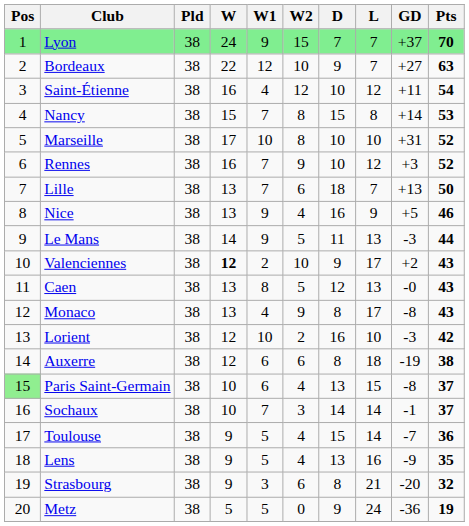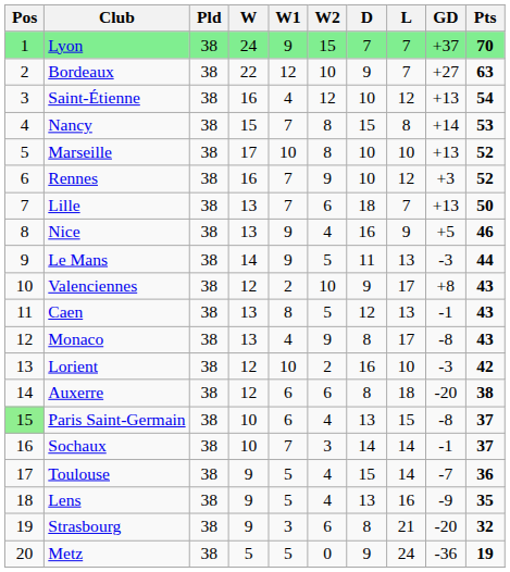 <table class="wikitable">
 <tr>
 <th style="width:30px; text-align:center;">Pos</th>
 <th style="text-align:center">Club</th>
 <th style="width:30px; text-align:center;">Pld</th>
 <th style="width:30px; text-align:center;">W</th>
 <th style="width:30px; text-align:center;">W1</th>
 <th style="width:30px; text-align:center;">W2</th>
 <th style="width:30px; text-align:center;">D</th>
 <th style="width:30px; text-align:center;">L</th>
 <th style="width:30px; text-align:center;">GD</th>
 <th style="width:30px; text-align:center;">Pts</th>
 </tr>
 <tr style="background: #80EE90;">
 <td style="text-align:center">1</td>
 <td><a href='#'>Lyon</a></td>
 <td style="text-align:center">38</td>
 <td style="text-align:center">24</td>
 <td style="text-align:center">9</td>
 <td style="text-align:center">15</td>
 <td style="text-align:center">7</td>
 <td style="text-align:center">7</td>
 <td style="text-align:center">+37</td>
 <td style="text-align:center"><strong>70</strong></td>
 </tr>
 <tr>
 <td style="text-align:center">2</td>
 <td><a href='#'>Bordeaux</a></td>
 <td style="text-align:center">38</td>
 <td style="text-align:center">22</td>
 <td style="text-align:center">12</td>
 <td style="text-align:center">10</td>
 <td style="text-align:center">9</td>
 <td style="text-align:center">7</td>
 <td style="text-align:center">+27</td>
 <td style="text-align:center"><strong>63</strong></td>
 </tr>
 <tr>
 <td style="text-align:center">3</td>
 <td><a href='#'>Saint-Étienne</a></td>
 <td style="text-align:center">38</td>
 <td style="text-align:center">16</td>
 <td style="text-align:center">4</td>
 <td style="text-align:center">12</td>
 <td style="text-align:center">10</td>
 <td style="text-align:center">12</td>
-<td style="text-align:center">+11</td>
+<td style="text-align:center">+13</td>
 <td style="text-align:center"><strong>54</strong></td>
 </tr>
 <tr>
 <td style="text-align:center">4</td>
 <td><a href='#'>Nancy</a></td>
 <td style="text-align:center">38</td>
 <td style="text-align:center">15</td>
 <td style="text-align:center">7</td>
 <td style="text-align:center">8</td>
 <td style="text-align:center">15</td>
 <td style="text-align:center">8</td>
 <td style="text-align:center">+14</td>
 <td style="text-align:center"><strong>53</strong></td>
 </tr>
 <tr>
 <td style="text-align:center">5</td>
 <td><a href='#'>Marseille</a></td>
 <td style="text-align:center">38</td>
 <td style="text-align:center">17</td>
 <td style="text-align:center">10</td>
 <td style="text-align:center">8</td>
 <td style="text-align:center">10</td>
 <td style="text-align:center">10</td>
-<td style="text-align:center">+31</td>
+<td style="text-align:center">+13</td>
 <td style="text-align:center"><strong>52</strong></td>
 </tr>
 <tr>
 <td style="text-align:center">6</td>
 <td><a href='#'>Rennes</a></td>
 <td style="text-align:center">38</td>
 <td style="text-align:center">16</td>
 <td style="text-align:center">7</td>
 <td style="text-align:center">9</td>
 <td style="text-align:center">10</td>
 <td style="text-align:center">12</td>
 <td style="text-align:center">+3</td>
 <td style="text-align:center"><strong>52</strong></td>
 </tr>
 <tr>
 <td style="text-align:center">7</td>
 <td><a href='#'>Lille</a></td>
 <td style="text-align:center">38</td>
 <td style="text-align:center">13</td>
 <td style="text-align:center">7</td>
 <td style="text-align:center">6</td>
 <td style="text-align:center">18</td>
 <td style="text-align:center">7</td>
 <td style="text-align:center">+13</td>
 <td style="text-align:center"><strong>50</strong></td>
 </tr>
 <tr>
 <td style="text-align:center">8</td>
 <td><a href='#'>Nice</a></td>
 <td style="text-align:center">38</td>
 <td style="text-align:center">13</td>
 <td style="text-align:center">9</td>
 <td style="text-align:center">4</td>
 <td style="text-align:center">16</td>
 <td style="text-align:center">9</td>
 <td style="text-align:center">+5</td>
 <td style="text-align:center"><strong>46</strong></td>
 </tr>
 <tr>
 <td style="text-align:center">9</td>
 <td><a href='#'>Le Mans</a></td>
 <td style="text-align:center">38</td>
 <td style="text-align:center">14</td>
 <td style="text-align:center">9</td>
 <td style="text-align:center">5</td>
 <td style="text-align:center">11</td>
 <td style="text-align:center">13</td>
 <td style="text-align:center">-3</td>
 <td style="text-align:center"><strong>44</strong></td>
 </tr>
 <tr>
 <td style="text-align:center">10</td>
 <td><a href='#'>Valenciennes</a></td>
 <td style="text-align:center">38</td>
-<td style="text-align:center"><strong>12</strong></td>
+<td style="text-align:center">12</td>
 <td style="text-align:center">2</td>
 <td style="text-align:center">10</td>
 <td style="text-align:center">9</td>
 <td style="text-align:center">17</td>
-<td style="text-align:center">+2</td>
+<td style="text-align:center">+8</td>
 <td style="text-align:center"><strong>43</strong></td>
 </tr>
 <tr>
 <td style="text-align:center">11</td>
 <td><a href='#'>Caen</a></td>
 <td style="text-align:center">38</td>
 <td style="text-align:center">13</td>
 <td style="text-align:center">8</td>
 <td style="text-align:center">5</td>
 <td style="text-align:center">12</td>
 <td style="text-align:center">13</td>
-<td style="text-align:center">-0</td>
+<td style="text-align:center">-1</td>
 <td style="text-align:center"><strong>43</strong></td>
 </tr>
 <tr>
 <td style="text-align:center">12</td>
 <td><a href='#'>Monaco</a></td>
 <td style="text-align:center">38</td>
 <td style="text-align:center">13</td>
 <td style="text-align:center">4</td>
 <td style="text-align:center">9</td>
 <td style="text-align:center">8</td>
 <td style="text-align:center">17</td>
 <td style="text-align:center">-8</td>
 <td style="text-align:center"><strong>43</strong></td>
 </tr>
 <tr>
 <td style="text-align:center">13</td>
 <td><a href='#'>Lorient</a></td>
 <td style="text-align:center">38</td>
 <td style="text-align:center">12</td>
 <td style="text-align:center">10</td>
 <td style="text-align:center">2</td>
 <td style="text-align:center">16</td>
 <td style="text-align:center">10</td>
 <td style="text-align:center">-3</td>
 <td style="text-align:center"><strong>42</strong></td>
 </tr>
 <tr>
 <td style="text-align:center">14</td>
 <td><a href='#'>Auxerre</a></td>
 <td style="text-align:center">38</td>
 <td style="text-align:center">12</td>
 <td style="text-align:center">6</td>
 <td style="text-align:center">6</td>
 <td style="text-align:center">8</td>
 <td style="text-align:center">18</td>
-<td style="text-align:center">-19</td>
+<td style="text-align:center">-20</td>
 <td style="text-align:center"><strong>38</strong></td>
 </tr>
 <tr>
 <td style="background: lightgreen; text-align:center">15</td>
 <td><a href='#'>Paris Saint-Germain</a></td>
 <td style="text-align:center">38</td>
 <td style="text-align:center">10</td>
 <td style="text-align:center">6</td>
 <td style="text-align:center">4</td>
 <td style="text-align:center">13</td>
 <td style="text-align:center">15</td>
 <td style="text-align:center">-8</td>
 <td style="text-align:center"><strong>37</strong></td>
 </tr>
 <tr>
 <td style="text-align:center">16</td>
 <td><a href='#'>Sochaux</a></td>
 <td style="text-align:center">38</td>
 <td style="text-align:center">10</td>
 <td style="text-align:center">7</td>
 <td style="text-align:center">3</td>
 <td style="text-align:center">14</td>
 <td style="text-align:center">14</td>
 <td style="text-align:center">-1</td>
 <td style="text-align:center"><strong>37</strong></td>
 </tr>
 <tr>
 <td style="text-align:center">17</td>
 <td><a href='#'>Toulouse</a></td>
 <td style="text-align:center">38</td>
 <td style="text-align:center">9</td>
 <td style="text-align:center">5</td>
 <td style="text-align:center">4</td>
 <td style="text-align:center">15</td>
 <td style="text-align:center">14</td>
 <td style="text-align:center">-7</td>
 <td style="text-align:center"><strong>36</strong></td>
 </tr>
 <tr>
 <td style="text-align:center">18</td>
 <td><a href='#'>Lens</a></td>
 <td style="text-align:center">38</td>
 <td style="text-align:center">9</td>
 <td style="text-align:center">5</td>
 <td style="text-align:center">4</td>
 <td style="text-align:center">13</td>
 <td style="text-align:center">16</td>
 <td style="text-align:center">-9</td>
 <td style="text-align:center"><strong>35</strong></td>
 </tr>
 <tr>
 <td style="text-align:center">19</td>
 <td><a href='#'>Strasbourg</a></td>
 <td style="text-align:center">38</td>
 <td style="text-align:center">9</td>
 <td style="text-align:center">3</td>
 <td style="text-align:center">6</td>
 <td style="text-align:center">8</td>
 <td style="text-align:center">21</td>
 <td style="text-align:center">-20</td>
 <td style="text-align:center"><strong>32</strong></td>
 </tr>
 <tr>
 <td style="text-align:center">20</td>
 <td><a href='#'>Metz</a></td>
 <td style="text-align:center">38</td>
 <td style="text-align:center">5</td>
 <td style="text-align:center">5</td>
 <td style="text-align:center">0</td>
 <td style="text-align:center">9</td>
 <td style="text-align:center">24</td>
 <td style="text-align:center">-36</td>
 <td style="text-align:center"><strong>19</strong></td>
 </tr>
 <tr>
 </tr>
 </table>
